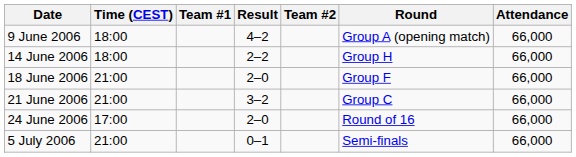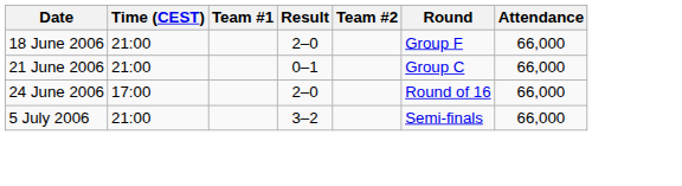 <table class="wikitable">
 <tr>
 <th>Date</th>
 <th>Time (<a href='#'>CEST</a>)</th>
 <th>Team #1</th>
 <th>Result</th>
 <th>Team #2</th>
 <th>Round</th>
 <th>Attendance</th>
-</tr>
-<tr>
-<td>9 June 2006</td>
-<td>18:00</td>
-<td align=right></td>
-<td style="text-align:center;">4–2</td>
-<td></td>
-<td><a href='#'>Group A</a> (opening match)</td>
-<td style="text-align:center;">66,000</td>
-</tr>
-<tr>
-<td>14 June 2006</td>
-<td>18:00</td>
-<td align=right></td>
-<td style="text-align:center;">2–2</td>
-<td></td>
-<td><a href='#'>Group H</a></td>
-<td style="text-align:center;">66,000</td>
 </tr>
 <tr>
 <td>18 June 2006</td>
 <td>21:00</td>
 <td align=right></td>
 <td style="text-align:center;">2–0</td>
 <td></td>
 <td><a href='#'>Group F</a></td>
 <td style="text-align:center;">66,000</td>
 </tr>
 <tr>
 <td>21 June 2006</td>
 <td>21:00</td>
 <td align=right></td>
-<td style="text-align:center;">3–2</td>
+<td style="text-align:center;">0–1</td>
 <td></td>
 <td><a href='#'>Group C</a></td>
 <td style="text-align:center;">66,000</td>
 </tr>
 <tr>
 <td>24 June 2006</td>
 <td>17:00</td>
 <td align=right></td>
 <td style="text-align:center;">2–0</td>
 <td></td>
 <td><a href='#'>Round of 16</a></td>
 <td style="text-align:center;">66,000</td>
 </tr>
 <tr>
 <td>5 July 2006</td>
 <td>21:00</td>
 <td align=right></td>
-<td style="text-align:center;">0–1</td>
+<td style="text-align:center;">3–2</td>
 <td></td>
 <td><a href='#'>Semi-finals</a></td>
 <td style="text-align:center;">66,000</td>
 </tr>
 </table>
